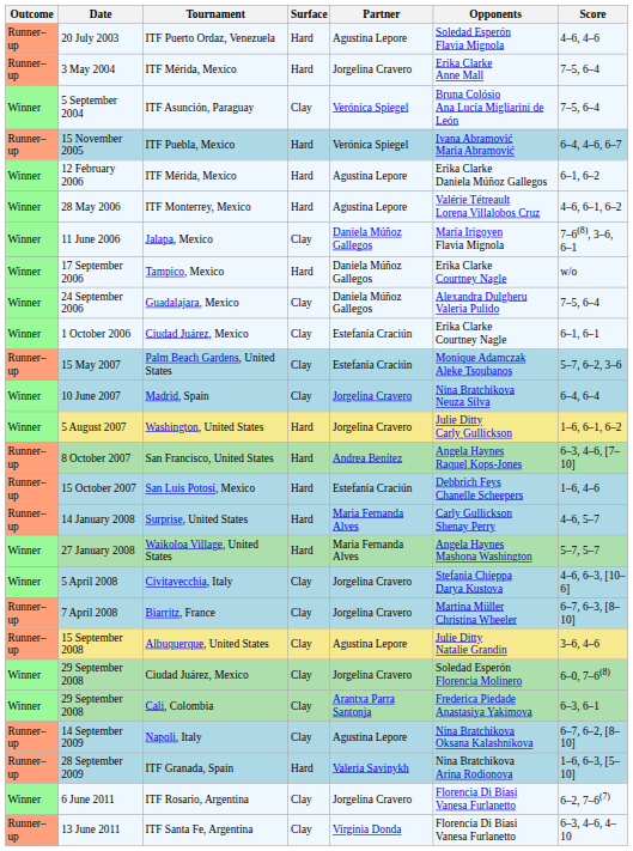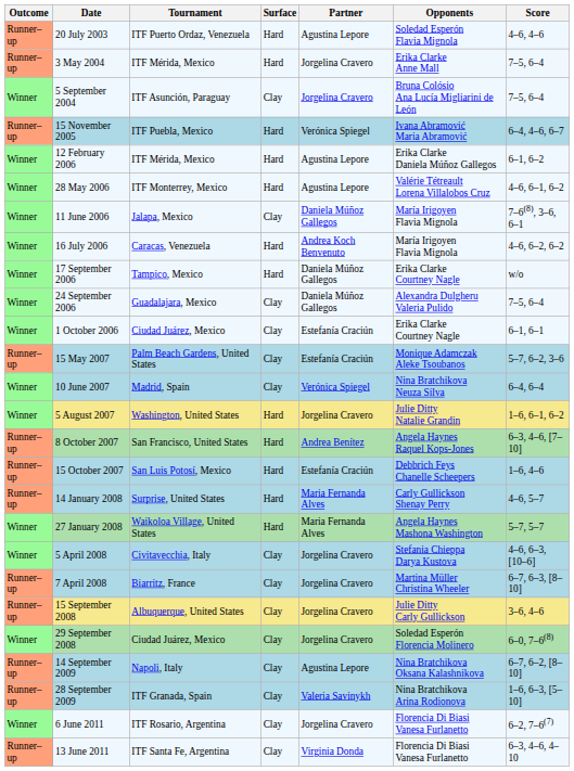 <table class="sortable wikitable" style="font-size:97%;">
 <tr>
 <th>Outcome</th>
 <th>Date</th>
 <th>Tournament</th>
 <th>Surface</th>
 <th>Partner</th>
 <th>Opponents</th>
 <th class="unsortable">Score</th>
 </tr>
 <tr bgcolor="#f0f8ff">
 <td style="background:#ffa07a;">Runner–up</td>
 <td>20 July 2003</td>
 <td>ITF Puerto Ordaz, Venezuela</td>
 <td>Hard</td>
 <td> Agustina Lepore</td>
 <td> <a href='#'>Soledad Esperón</a> <br>  <a href='#'>Flavia Mignola</a></td>
 <td>4–6, 4–6</td>
 </tr>
 <tr bgcolor="#f0f8ff">
 <td style="background:#ffa07a;">Runner–up</td>
 <td>3 May 2004</td>
 <td>ITF Mérida, Mexico</td>
 <td>Hard</td>
 <td> Jorgelina Cravero</td>
 <td> <a href='#'>Erika Clarke</a> <br>  <a href='#'>Anne Mall</a></td>
 <td>7–5, 6–4</td>
 </tr>
 <tr bgcolor="f0f8ff">
 <td style="background:#98fb98;">Winner</td>
 <td>5 September 2004</td>
 <td>ITF Asunción, Paraguay</td>
 <td>Clay</td>
-<td> <a href='#'>Verónica Spiegel</a></td>
+<td> <a href='#'>Jorgelina Cravero</a></td>
 <td> <a href='#'>Bruna Colósio</a><br> <a href='#'>Ana Lucía Migliarini de León</a></td>
 <td>7–5, 6–4</td>
 </tr>
 <tr bgcolor="lightblue">
 <td style="background:#ffa07a;">Runner–up</td>
 <td>15 November 2005</td>
 <td>ITF Puebla, Mexico</td>
 <td>Hard</td>
 <td> Verónica Spiegel</td>
 <td> <a href='#'>Ivana Abramović</a><br> <a href='#'>Maria Abramović</a></td>
 <td>6–4, 4–6, 6–7</td>
 </tr>
 <tr bgcolor="f0f8ff">
 <td style="background:#98fb98;">Winner</td>
 <td>12 February 2006</td>
 <td>ITF Mérida, Mexico</td>
 <td>Hard</td>
 <td> Agustina Lepore</td>
 <td> Erika Clarke<br> Daniela Múñoz Gallegos</td>
 <td>6–1, 6–2</td>
 </tr>
 <tr bgcolor="f0f8ff">
 <td style="background:#98fb98;">Winner</td>
 <td>28 May 2006</td>
 <td>ITF Monterrey, Mexico</td>
 <td>Hard</td>
 <td> Agustina Lepore</td>
 <td> <a href='#'>Valérie Tétreault</a><br> <a href='#'>Lorena Villalobos Cruz</a></td>
 <td>4–6, 6–1, 6–2</td>
 </tr>
 <tr bgcolor="f0f8ff">
 <td style="background:#98fb98;">Winner</td>
 <td>11 June 2006</td>
 <td><a href='#'>Jalapa</a>, Mexico</td>
 <td>Clay</td>
 <td> <a href='#'>Daniela Múñoz Gallegos</a></td>
 <td> <a href='#'>María Irigoyen</a><br> Flavia Mignola</td>
 <td>7–6<sup>(8)</sup>, 3–6, 6–1</td>
+</tr>
+<tr bgcolor="f0f8ff">
+<td style="background:#98fb98;">Winner</td>
+<td>16 July 2006</td>
+<td><a href='#'>Caracas</a>, Venezuela</td>
+<td>Hard</td>
+<td> <a href='#'>Andrea Koch Benvenuto</a></td>
+<td> María Irigoyen<br> Flavia Mignola</td>
+<td>4–6, 6–2, 6–2</td>
 </tr>
 <tr bgcolor="f0f8ff">
 <td style="background:#98fb98;">Winner</td>
 <td>17 September 2006</td>
 <td><a href='#'>Tampico</a>, Mexico</td>
 <td>Hard</td>
 <td> Daniela Múñoz Gallegos</td>
 <td> Erika Clarke<br> <a href='#'>Courtney Nagle</a></td>
 <td>w/o</td>
 </tr>
 <tr bgcolor="f0f8ff">
 <td style="background:#98fb98;">Winner</td>
 <td>24 September 2006</td>
 <td><a href='#'>Guadalajara</a>, Mexico</td>
 <td>Clay</td>
 <td> Daniela Múñoz Gallegos</td>
 <td> <a href='#'>Alexandra Dulgheru</a><br> <a href='#'>Valeria Pulido</a></td>
 <td>7–5, 6–4</td>
 </tr>
 <tr bgcolor="f0f8ff">
 <td style="background:#98fb98;">Winner</td>
 <td>1 October 2006</td>
 <td><a href='#'>Ciudad Juárez</a>, Mexico</td>
 <td>Clay</td>
 <td> Estefanía Craciún</td>
 <td> Erika Clarke<br> Courtney Nagle</td>
 <td>6–1, 6–1</td>
 </tr>
 <tr bgcolor="lightblue">
 <td style="background:#ffa07a;">Runner–up</td>
 <td>15 May 2007</td>
 <td><a href='#'>Palm Beach Gardens</a>, United States</td>
 <td>Clay</td>
 <td> Estefanía Craciún</td>
 <td> <a href='#'>Monique Adamczak</a><br> <a href='#'>Aleke Tsoubanos</a></td>
 <td>5–7, 6–2, 3–6</td>
 </tr>
 <tr bgcolor="lightblue">
 <td style="background:#98fb98;">Winner</td>
 <td>10 June 2007</td>
 <td><a href='#'>Madrid</a>, Spain</td>
 <td>Clay</td>
-<td> <a href='#'>Jorgelina Cravero</a></td>
+<td> <a href='#'>Verónica Spiegel</a></td>
 <td> <a href='#'>Nina Bratchikova</a><br> <a href='#'>Neuza Silva</a></td>
 <td>6–4, 6–4</td>
 </tr>
 <tr bgcolor="#F7E98E">
 <td style="background:#98fb98;">Winner</td>
 <td>5 August 2007</td>
 <td><a href='#'>Washington</a>, United States</td>
 <td>Hard</td>
 <td> Jorgelina Cravero</td>
-<td> <a href='#'>Julie Ditty</a><br> <a href='#'>Carly Gullickson</a></td>
+<td> <a href='#'>Julie Ditty</a><br> <a href='#'>Natalie Grandin</a></td>
 <td>1–6, 6–1, 6–2</td>
 </tr>
 <tr bgcolor="#ADDFAD">
 <td style="background:#ffa07a;">Runner–up</td>
 <td>8 October 2007</td>
 <td>San Francisco, United States</td>
 <td>Hard</td>
 <td> <a href='#'>Andrea Benítez</a></td>
 <td> <a href='#'>Angela Haynes</a><br> <a href='#'>Raquel Kops-Jones</a></td>
 <td>6–3, 4–6, [7–10]</td>
 </tr>
 <tr bgcolor="lightblue">
 <td style="background:#ffa07a;">Runner–up</td>
 <td>15 October 2007</td>
 <td><a href='#'>San Luis Potosí</a>, Mexico</td>
 <td>Hard</td>
 <td> Estefanía Craciún</td>
 <td> <a href='#'>Debbrich Feys</a><br> <a href='#'>Chanelle Scheepers</a></td>
 <td>1–6, 4–6</td>
 </tr>
 <tr bgcolor="lightblue">
 <td style="background:#ffa07a;">Runner–up</td>
 <td>14 January 2008</td>
 <td><a href='#'>Surprise</a>, United States</td>
 <td>Hard</td>
 <td> <a href='#'>Maria Fernanda Alves</a></td>
 <td> <a href='#'>Carly Gullickson</a><br> <a href='#'>Shenay Perry</a></td>
 <td>4–6, 5–7</td>
 </tr>
 <tr bgcolor="#ADDFAD">
 <td style="background:#98fb98;">Winner</td>
 <td>27 January 2008</td>
 <td><a href='#'>Waikoloa Village</a>, United States</td>
 <td>Hard</td>
 <td> Maria Fernanda Alves</td>
 <td> <a href='#'>Angela Haynes</a><br> <a href='#'>Mashona Washington</a></td>
 <td>5–7, 5–7</td>
 </tr>
 <tr bgcolor="lightblue">
 <td style="background:#98fb98;">Winner</td>
 <td>5 April 2008</td>
 <td><a href='#'>Civitavecchia</a>, Italy</td>
 <td>Clay</td>
 <td> Jorgelina Cravero</td>
 <td> <a href='#'>Stefania Chieppa</a><br> <a href='#'>Darya Kustova</a></td>
 <td>4–6, 6–3, [10–6]</td>
 </tr>
 <tr bgcolor="lightblue">
 <td style="background:#ffa07a;">Runner–up</td>
 <td>7 April 2008</td>
 <td><a href='#'>Biarritz</a>, France</td>
 <td>Clay</td>
 <td> Jorgelina Cravero</td>
 <td> <a href='#'>Martina Müller</a><br> <a href='#'>Christina Wheeler</a></td>
 <td>6–7, 6–3, [8–10]</td>
 </tr>
 <tr bgcolor="#F7E98E">
 <td style="background:#ffa07a;">Runner–up</td>
 <td>15 September 2008</td>
 <td><a href='#'>Albuquerque</a>, United States</td>
 <td>Clay</td>
-<td> Agustina Lepore</td>
-<td> <a href='#'>Julie Ditty</a><br> <a href='#'>Natalie Grandin</a></td>
+<td> Jorgelina Cravero</td>
+<td> <a href='#'>Julie Ditty</a><br> <a href='#'>Carly Gullickson</a></td>
 <td>3–6, 4–6</td>
 </tr>
 <tr bgcolor="#ADDFAD">
 <td style="background:#98fb98;">Winner</td>
 <td>29 September 2008</td>
 <td>Ciudad Juárez, Mexico</td>
 <td>Clay</td>
 <td> Jorgelina Cravero</td>
 <td> Soledad Esperón<br> <a href='#'>Florencia Molinero</a></td>
 <td>6–0, 7–6<sup>(8)</sup></td>
-</tr>
-<tr bgcolor="#ADDFAD">
-<td style="background:#98fb98;">Winner</td>
-<td>29 September 2008</td>
-<td><a href='#'>Cali</a>, Colombia</td>
-<td>Clay</td>
-<td> <a href='#'>Arantxa Parra Santonja</a></td>
-<td> <a href='#'>Frederica Piedade</a><br> <a href='#'>Anastasiya Yakimova</a></td>
-<td>6–3, 6–1</td>
 </tr>
 <tr bgcolor="lightblue">
 <td style="background:#ffa07a;">Runner–up</td>
 <td>14 September 2009</td>
 <td><a href='#'>Napoli</a>, Italy</td>
 <td>Clay</td>
 <td> Agustina Lepore</td>
 <td> <a href='#'>Nina Bratchikova</a><br> <a href='#'>Oksana Kalashnikova</a></td>
 <td>6–7, 6–2, [8–10]</td>
 </tr>
 <tr bgcolor="lightblue">
 <td style="background:#ffa07a;">Runner–up</td>
 <td>28 September 2009</td>
 <td>ITF Granada, Spain</td>
-<td>Hard</td>
+<td>Clay</td>
 <td> <a href='#'>Valeria Savinykh</a></td>
 <td> Nina Bratchikova<br> <a href='#'>Arina Rodionova</a></td>
 <td>1–6, 6–3, [5–10]</td>
 </tr>
 <tr bgcolor="#f0f8ff">
 <td style="background:#98fb98;">Winner</td>
 <td>6 June 2011</td>
 <td>ITF Rosario, Argentina</td>
 <td>Clay</td>
 <td> Jorgelina Cravero</td>
 <td> <a href='#'>Florencia Di Biasi</a><br> <a href='#'>Vanesa Furlanetto</a></td>
 <td>6–2, 7–6<sup>(7)</sup></td>
 </tr>
 <tr bgcolor="#f0f8ff">
 <td style="background:#ffa07a;">Runner–up</td>
 <td>13 June 2011</td>
 <td>ITF Santa Fe, Argentina</td>
 <td>Clay</td>
 <td> <a href='#'>Virginia Donda</a></td>
 <td> Florencia Di Biasi<br> Vanesa Furlanetto</td>
 <td>6–3, 4–6, 4–10</td>
 </tr>
 </table>
